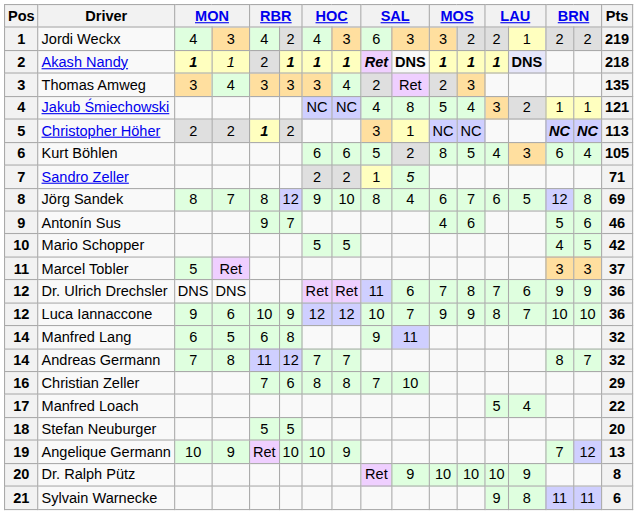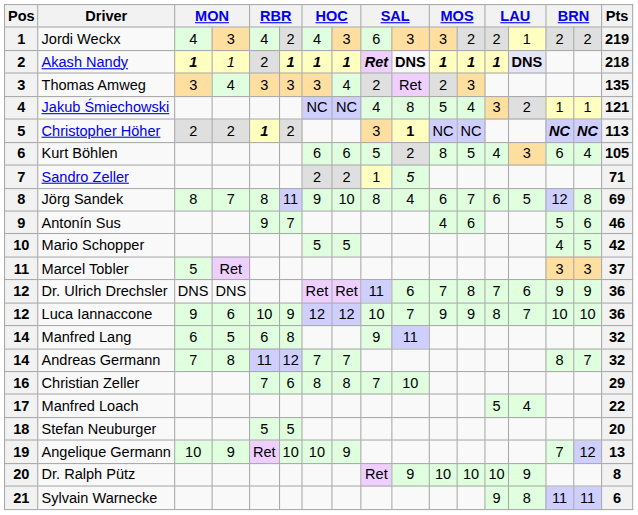 <table class="wikitable" style="font-size: 85%; text-align: center;">
 <tr valign="top">
 <th valign=middle>Pos</th>
 <th valign=middle>Driver</th>
 <th colspan=2><a href='#'>MON</a><br></th>
 <th colspan=2><a href='#'>RBR</a><br></th>
 <th colspan=2><a href='#'>HOC</a><br></th>
 <th colspan=2><a href='#'>SAL</a><br></th>
 <th colspan=2><a href='#'>MOS</a><br></th>
 <th colspan=2><a href='#'>LAU</a><br></th>
 <th colspan=2><a href='#'>BRN</a><br></th>
 <th valign="middle">Pts</th>
 </tr>
 <tr>
 <th>1</th>
 <td align=left> Jordi Weckx</td>
 <td style="background:#dfffdf;">4</td>
 <td style="background:#ffdf9f;">3</td>
 <td style="background:#dfffdf;">4</td>
 <td style="background:#DFDFDF;">2</td>
 <td style="background:#dfffdf;">4</td>
 <td style="background:#ffdf9f;">3</td>
 <td style="background:#dfffdf;">6</td>
 <td style="background:#ffdf9f;">3</td>
 <td style="background:#ffdf9f;">3</td>
 <td style="background:#DFDFDF;">2</td>
 <td style="background:#DFDFDF;">2</td>
 <td style="background:#FFFFBF;">1</td>
 <td style="background:#DFDFDF;">2</td>
 <td style="background:#DFDFDF;">2</td>
 <th>219</th>
 </tr>
 <tr>
 <th>2</th>
 <td align=left> <a href='#'>Akash Nandy</a></td>
 <td style="background:#FFFFBF;"><strong><em>1</em></strong></td>
 <td style="background:#FFFFBF;"><em>1</em></td>
 <td style="background:#DFDFDF;">2</td>
 <td style="background:#FFFFBF;"><strong><em>1</em></strong></td>
 <td style="background:#FFFFBF;"><strong><em>1</em></strong></td>
 <td style="background:#FFFFBF;"><strong><em>1</em></strong></td>
 <td style="background:#EFCFFF;"><strong><em>Ret</em></strong></td>
 <td><strong>DNS</strong></td>
 <td style="background:#FFFFBF;"><strong><em>1</em></strong></td>
 <td style="background:#FFFFBF;"><strong><em>1</em></strong></td>
 <td style="background:#FFFFBF;"><strong><em>1</em></strong></td>
 <td style="background: lavender;"><strong>DNS</strong></td>
 <td></td>
 <td></td>
 <th>218</th>
 </tr>
 <tr>
 <th>3</th>
 <td align=left> Thomas Amweg</td>
 <td style="background:#ffdf9f;">3</td>
 <td style="background:#dfffdf;">4</td>
 <td style="background:#ffdf9f;">3</td>
 <td style="background:#ffdf9f;">3</td>
 <td style="background:#ffdf9f;">3</td>
 <td style="background:#dfffdf;">4</td>
 <td style="background:#DFDFDF;">2</td>
 <td style="background:#EFCFFF;">Ret</td>
 <td style="background:#DFDFDF;">2</td>
 <td style="background:#ffdf9f;">3</td>
 <td></td>
 <td></td>
 <td></td>
 <td></td>
 <th>135</th>
 </tr>
 <tr>
 <th>4</th>
 <td align=left> <a href='#'>Jakub Śmiechowski</a></td>
 <td></td>
 <td></td>
 <td></td>
 <td></td>
 <td bgcolor=cfcfff>NC</td>
 <td bgcolor=cfcfff>NC</td>
 <td style="background:#dfffdf;">4</td>
 <td style="background:#dfffdf;">8</td>
 <td style="background:#dfffdf;">5</td>
 <td style="background:#dfffdf;">4</td>
 <td style="background:#ffdf9f;">3</td>
 <td style="background:#DFDFDF;">2</td>
 <td style="background:#FFFFBF;">1</td>
 <td style="background:#FFFFBF;">1</td>
 <th>121</th>
 </tr>
 <tr>
 <th>5</th>
 <td align=left> <a href='#'>Christopher Höher</a></td>
 <td style="background:#DFDFDF;">2</td>
 <td style="background:#DFDFDF;">2</td>
 <td style="background:#FFFFBF;"><strong><em>1</em></strong></td>
 <td style="background:#DFDFDF;">2</td>
 <td></td>
 <td></td>
 <td style="background:#ffdf9f;">3</td>
-<td style="background:#FFFFBF;">1</td>
+<td style="background:#FFFFBF;"><strong>1</strong></td>
 <td bgcolor=cfcfff>NC</td>
 <td bgcolor=cfcfff>NC</td>
 <td></td>
 <td></td>
 <td bgcolor=cfcfff><strong><em>NC</em></strong></td>
 <td bgcolor=cfcfff><strong><em>NC</em></strong></td>
 <th>113</th>
 </tr>
 <tr>
 <th>6</th>
 <td align=left> Kurt Böhlen</td>
 <td></td>
 <td></td>
 <td></td>
 <td></td>
 <td style="background:#dfffdf;">6</td>
 <td style="background:#dfffdf;">6</td>
 <td style="background:#dfffdf;">5</td>
 <td style="background:#DFDFDF;">2</td>
 <td style="background:#dfffdf;">8</td>
 <td style="background:#dfffdf;">5</td>
 <td style="background:#dfffdf;">4</td>
 <td style="background:#ffdf9f;">3</td>
 <td style="background:#dfffdf;">6</td>
 <td style="background:#dfffdf;">4</td>
 <th>105</th>
 </tr>
 <tr>
 <th>7</th>
 <td align=left> <a href='#'>Sandro Zeller</a></td>
 <td></td>
 <td></td>
 <td></td>
 <td></td>
 <td style="background:#DFDFDF;">2</td>
 <td style="background:#DFDFDF;">2</td>
 <td style="background:#FFFFBF;">1</td>
 <td style="background:#dfffdf;"><em>5</em></td>
 <td></td>
 <td></td>
 <td></td>
 <td></td>
 <td></td>
 <td></td>
 <th>71</th>
 </tr>
 <tr>
 <th>8</th>
 <td align=left> Jörg Sandek</td>
 <td style="background:#dfffdf;">8</td>
 <td style="background:#dfffdf;">7</td>
 <td style="background:#dfffdf;">8</td>
-<td style="background:#cfcfff;">12</td>
+<td style="background:#cfcfff;">11</td>
 <td style="background:#dfffdf;">9</td>
 <td style="background:#dfffdf;">10</td>
 <td style="background:#dfffdf;">8</td>
 <td style="background:#dfffdf;">4</td>
 <td style="background:#dfffdf;">6</td>
 <td style="background:#dfffdf;">7</td>
 <td style="background:#dfffdf;">6</td>
 <td style="background:#dfffdf;">5</td>
 <td style="background:#cfcfff;">12</td>
 <td style="background:#dfffdf;">8</td>
 <th>69</th>
 </tr>
 <tr>
 <th>9</th>
 <td align=left> Antonín Sus</td>
 <td></td>
 <td></td>
 <td style="background:#dfffdf;">9</td>
 <td style="background:#dfffdf;">7</td>
 <td></td>
 <td></td>
 <td></td>
 <td></td>
 <td style="background:#dfffdf;">4</td>
 <td style="background:#dfffdf;">6</td>
 <td></td>
 <td></td>
 <td style="background:#dfffdf;">5</td>
 <td style="background:#dfffdf;">6</td>
 <th>46</th>
 </tr>
 <tr>
 <th>10</th>
 <td align=left> Mario Schopper</td>
 <td></td>
 <td></td>
 <td></td>
 <td></td>
 <td style="background:#dfffdf;">5</td>
 <td style="background:#dfffdf;">5</td>
 <td></td>
 <td></td>
 <td></td>
 <td></td>
 <td></td>
 <td></td>
 <td style="background:#dfffdf;">4</td>
 <td style="background:#dfffdf;">5</td>
 <th>42</th>
 </tr>
 <tr>
 <th>11</th>
 <td align=left> Marcel Tobler</td>
 <td style="background:#dfffdf;">5</td>
 <td style="background:#EFCFFF;">Ret</td>
 <td></td>
 <td></td>
 <td></td>
 <td></td>
 <td></td>
 <td></td>
 <td></td>
 <td></td>
 <td></td>
 <td></td>
 <td style="background:#ffdf9f;">3</td>
 <td style="background:#ffdf9f;">3</td>
 <th>37</th>
 </tr>
 <tr>
 <th>12</th>
 <td align=left> Dr. Ulrich Drechsler</td>
 <td>DNS</td>
 <td>DNS</td>
 <td></td>
 <td></td>
 <td style="background:#EFCFFF;">Ret</td>
 <td style="background:#EFCFFF;">Ret</td>
 <td style="background:#cfcfff;">11</td>
 <td style="background:#dfffdf;">6</td>
 <td style="background:#dfffdf;">7</td>
 <td style="background:#dfffdf;">8</td>
 <td style="background:#dfffdf;">7</td>
 <td style="background:#dfffdf;">6</td>
 <td style="background:#dfffdf;">9</td>
 <td style="background:#dfffdf;">9</td>
 <th>36</th>
 </tr>
 <tr>
 <th>12</th>
 <td align=left> Luca Iannaccone</td>
 <td style="background:#dfffdf;">9</td>
 <td style="background:#dfffdf;">6</td>
 <td style="background:#dfffdf;">10</td>
 <td style="background:#dfffdf;">9</td>
 <td style="background:#cfcfff;">12</td>
 <td style="background:#cfcfff;">12</td>
 <td style="background:#dfffdf;">10</td>
 <td style="background:#dfffdf;">7</td>
 <td style="background:#dfffdf;">9</td>
 <td style="background:#dfffdf;">9</td>
 <td style="background:#dfffdf;">8</td>
 <td style="background:#dfffdf;">7</td>
 <td style="background:#dfffdf;">10</td>
 <td style="background:#dfffdf;">10</td>
 <th>36</th>
 </tr>
 <tr>
 <th>14</th>
 <td align=left> Manfred Lang</td>
 <td style="background:#dfffdf;">6</td>
 <td style="background:#dfffdf;">5</td>
 <td style="background:#dfffdf;">6</td>
 <td style="background:#dfffdf;">8</td>
 <td></td>
 <td></td>
 <td style="background:#dfffdf;">9</td>
 <td style="background:#cfcfff;">11</td>
 <td></td>
 <td></td>
 <td></td>
 <td></td>
 <td></td>
 <td></td>
 <th>32</th>
 </tr>
 <tr>
 <th>14</th>
 <td align=left> Andreas Germann</td>
 <td style="background:#dfffdf;">7</td>
 <td style="background:#dfffdf;">8</td>
 <td style="background:#cfcfff;">11</td>
 <td style="background:#cfcfff;">12</td>
 <td style="background:#dfffdf;">7</td>
 <td style="background:#dfffdf;">7</td>
 <td></td>
 <td></td>
 <td></td>
 <td></td>
 <td></td>
 <td></td>
 <td style="background:#dfffdf;">8</td>
 <td style="background:#dfffdf;">7</td>
 <th>32</th>
 </tr>
 <tr>
 <th>16</th>
 <td align=left> Christian Zeller</td>
 <td></td>
 <td></td>
 <td style="background:#dfffdf;">7</td>
 <td style="background:#dfffdf;">6</td>
 <td style="background:#dfffdf;">8</td>
 <td style="background:#dfffdf;">8</td>
 <td style="background:#dfffdf;">7</td>
 <td style="background:#dfffdf;">10</td>
 <td></td>
 <td></td>
 <td></td>
 <td></td>
 <td></td>
 <td></td>
 <th>29</th>
 </tr>
 <tr>
 <th>17</th>
 <td align=left> Manfred Loach</td>
 <td></td>
 <td></td>
 <td></td>
 <td></td>
 <td></td>
 <td></td>
 <td></td>
 <td></td>
 <td></td>
 <td></td>
 <td style="background:#dfffdf;">5</td>
 <td style="background:#dfffdf;">4</td>
 <td></td>
 <td></td>
 <th>22</th>
 </tr>
 <tr>
 <th>18</th>
 <td align=left> Stefan Neuburger</td>
 <td></td>
 <td></td>
 <td style="background:#dfffdf;">5</td>
 <td style="background:#dfffdf;">5</td>
 <td></td>
 <td></td>
 <td></td>
 <td></td>
 <td></td>
 <td></td>
 <td></td>
 <td></td>
 <td></td>
 <td></td>
 <th>20</th>
 </tr>
 <tr>
 <th>19</th>
 <td align=left> Angelique Germann</td>
 <td style="background:#dfffdf;">10</td>
 <td style="background:#dfffdf;">9</td>
 <td style="background:#EFCFFF;">Ret</td>
 <td style="background:#dfffdf;">10</td>
 <td style="background:#dfffdf;">10</td>
 <td style="background:#dfffdf;">9</td>
 <td></td>
 <td></td>
 <td></td>
 <td></td>
 <td></td>
 <td></td>
 <td style="background:#dfffdf;">7</td>
 <td style="background:#cfcfff;">12</td>
 <th>13</th>
 </tr>
 <tr>
 <th>20</th>
 <td align=left> Dr. Ralph Pütz</td>
 <td></td>
 <td></td>
 <td></td>
 <td></td>
 <td></td>
 <td></td>
 <td style="background:#EFCFFF;">Ret</td>
 <td style="background:#dfffdf;">9</td>
 <td style="background:#dfffdf;">10</td>
 <td style="background:#dfffdf;">10</td>
 <td style="background:#dfffdf;">10</td>
 <td style="background:#dfffdf;">9</td>
 <td></td>
 <td></td>
 <th>8</th>
 </tr>
 <tr>
 <th>21</th>
 <td align=left> Sylvain Warnecke</td>
 <td></td>
 <td></td>
 <td></td>
 <td></td>
 <td></td>
 <td></td>
 <td></td>
 <td></td>
 <td></td>
 <td></td>
 <td style="background:#dfffdf;">9</td>
 <td style="background:#dfffdf;">8</td>
 <td style="background:#cfcfff;">11</td>
 <td style="background:#cfcfff;">11</td>
 <th>6</th>
 </tr>
 </table>
